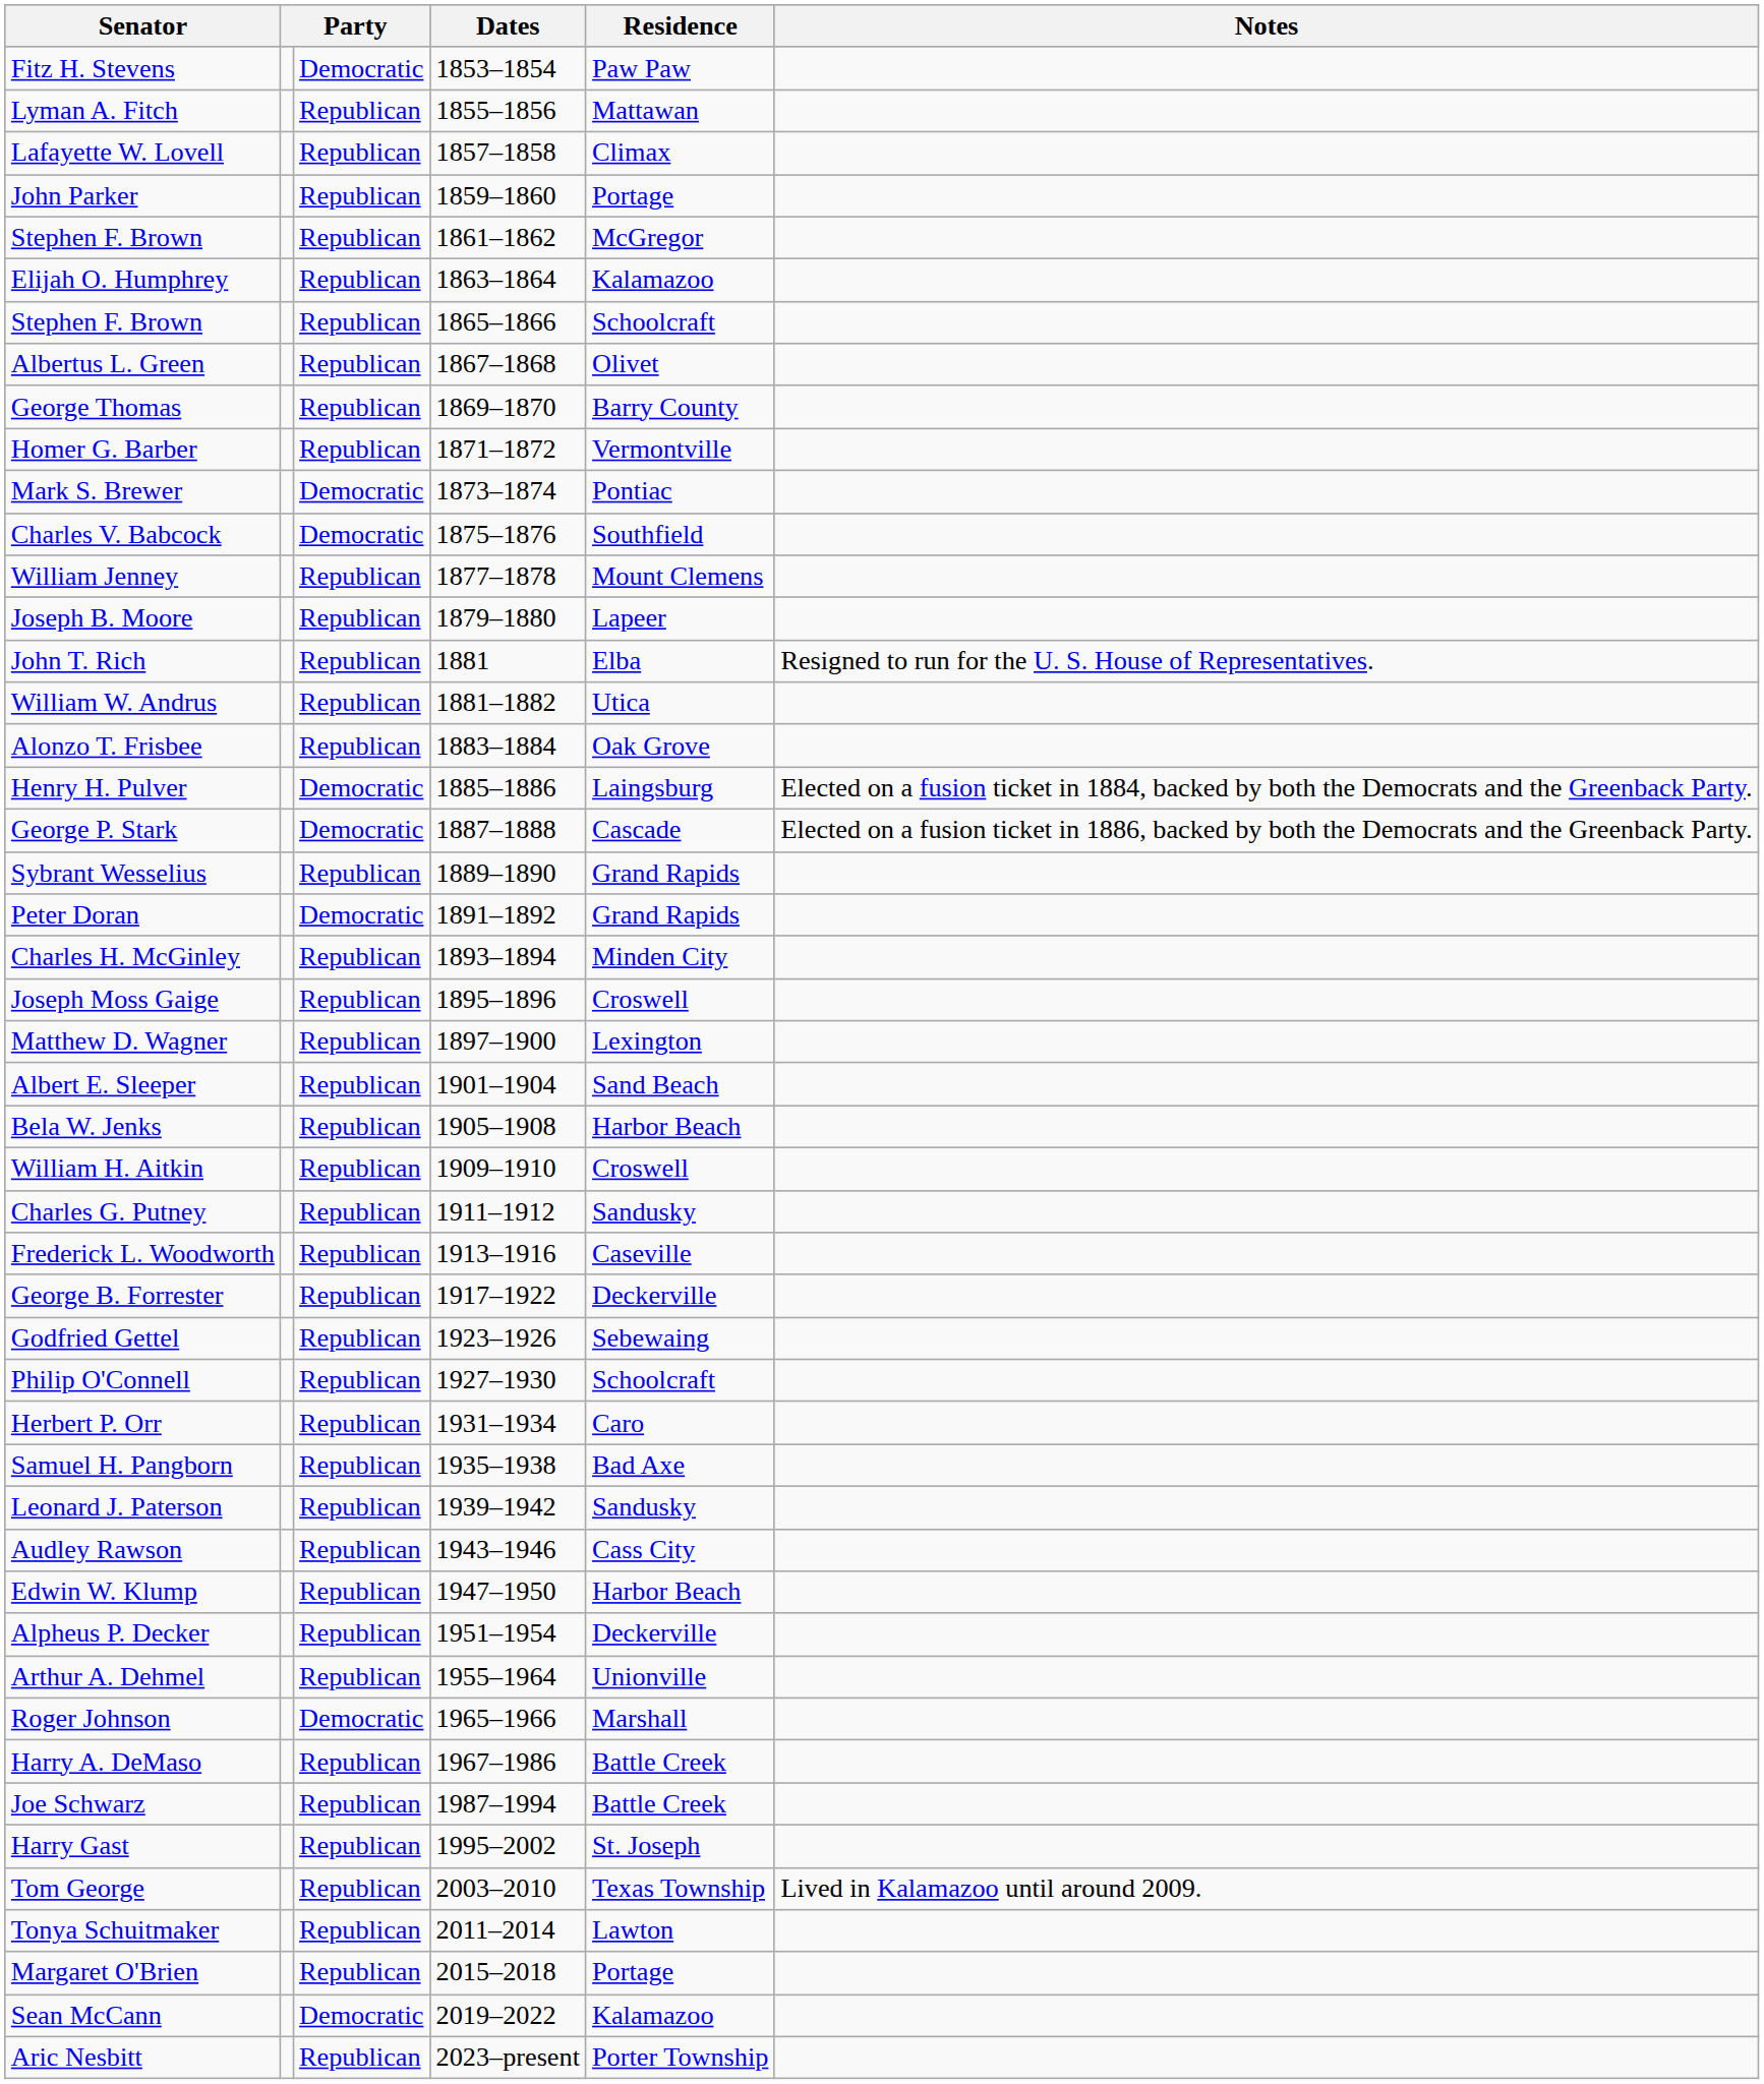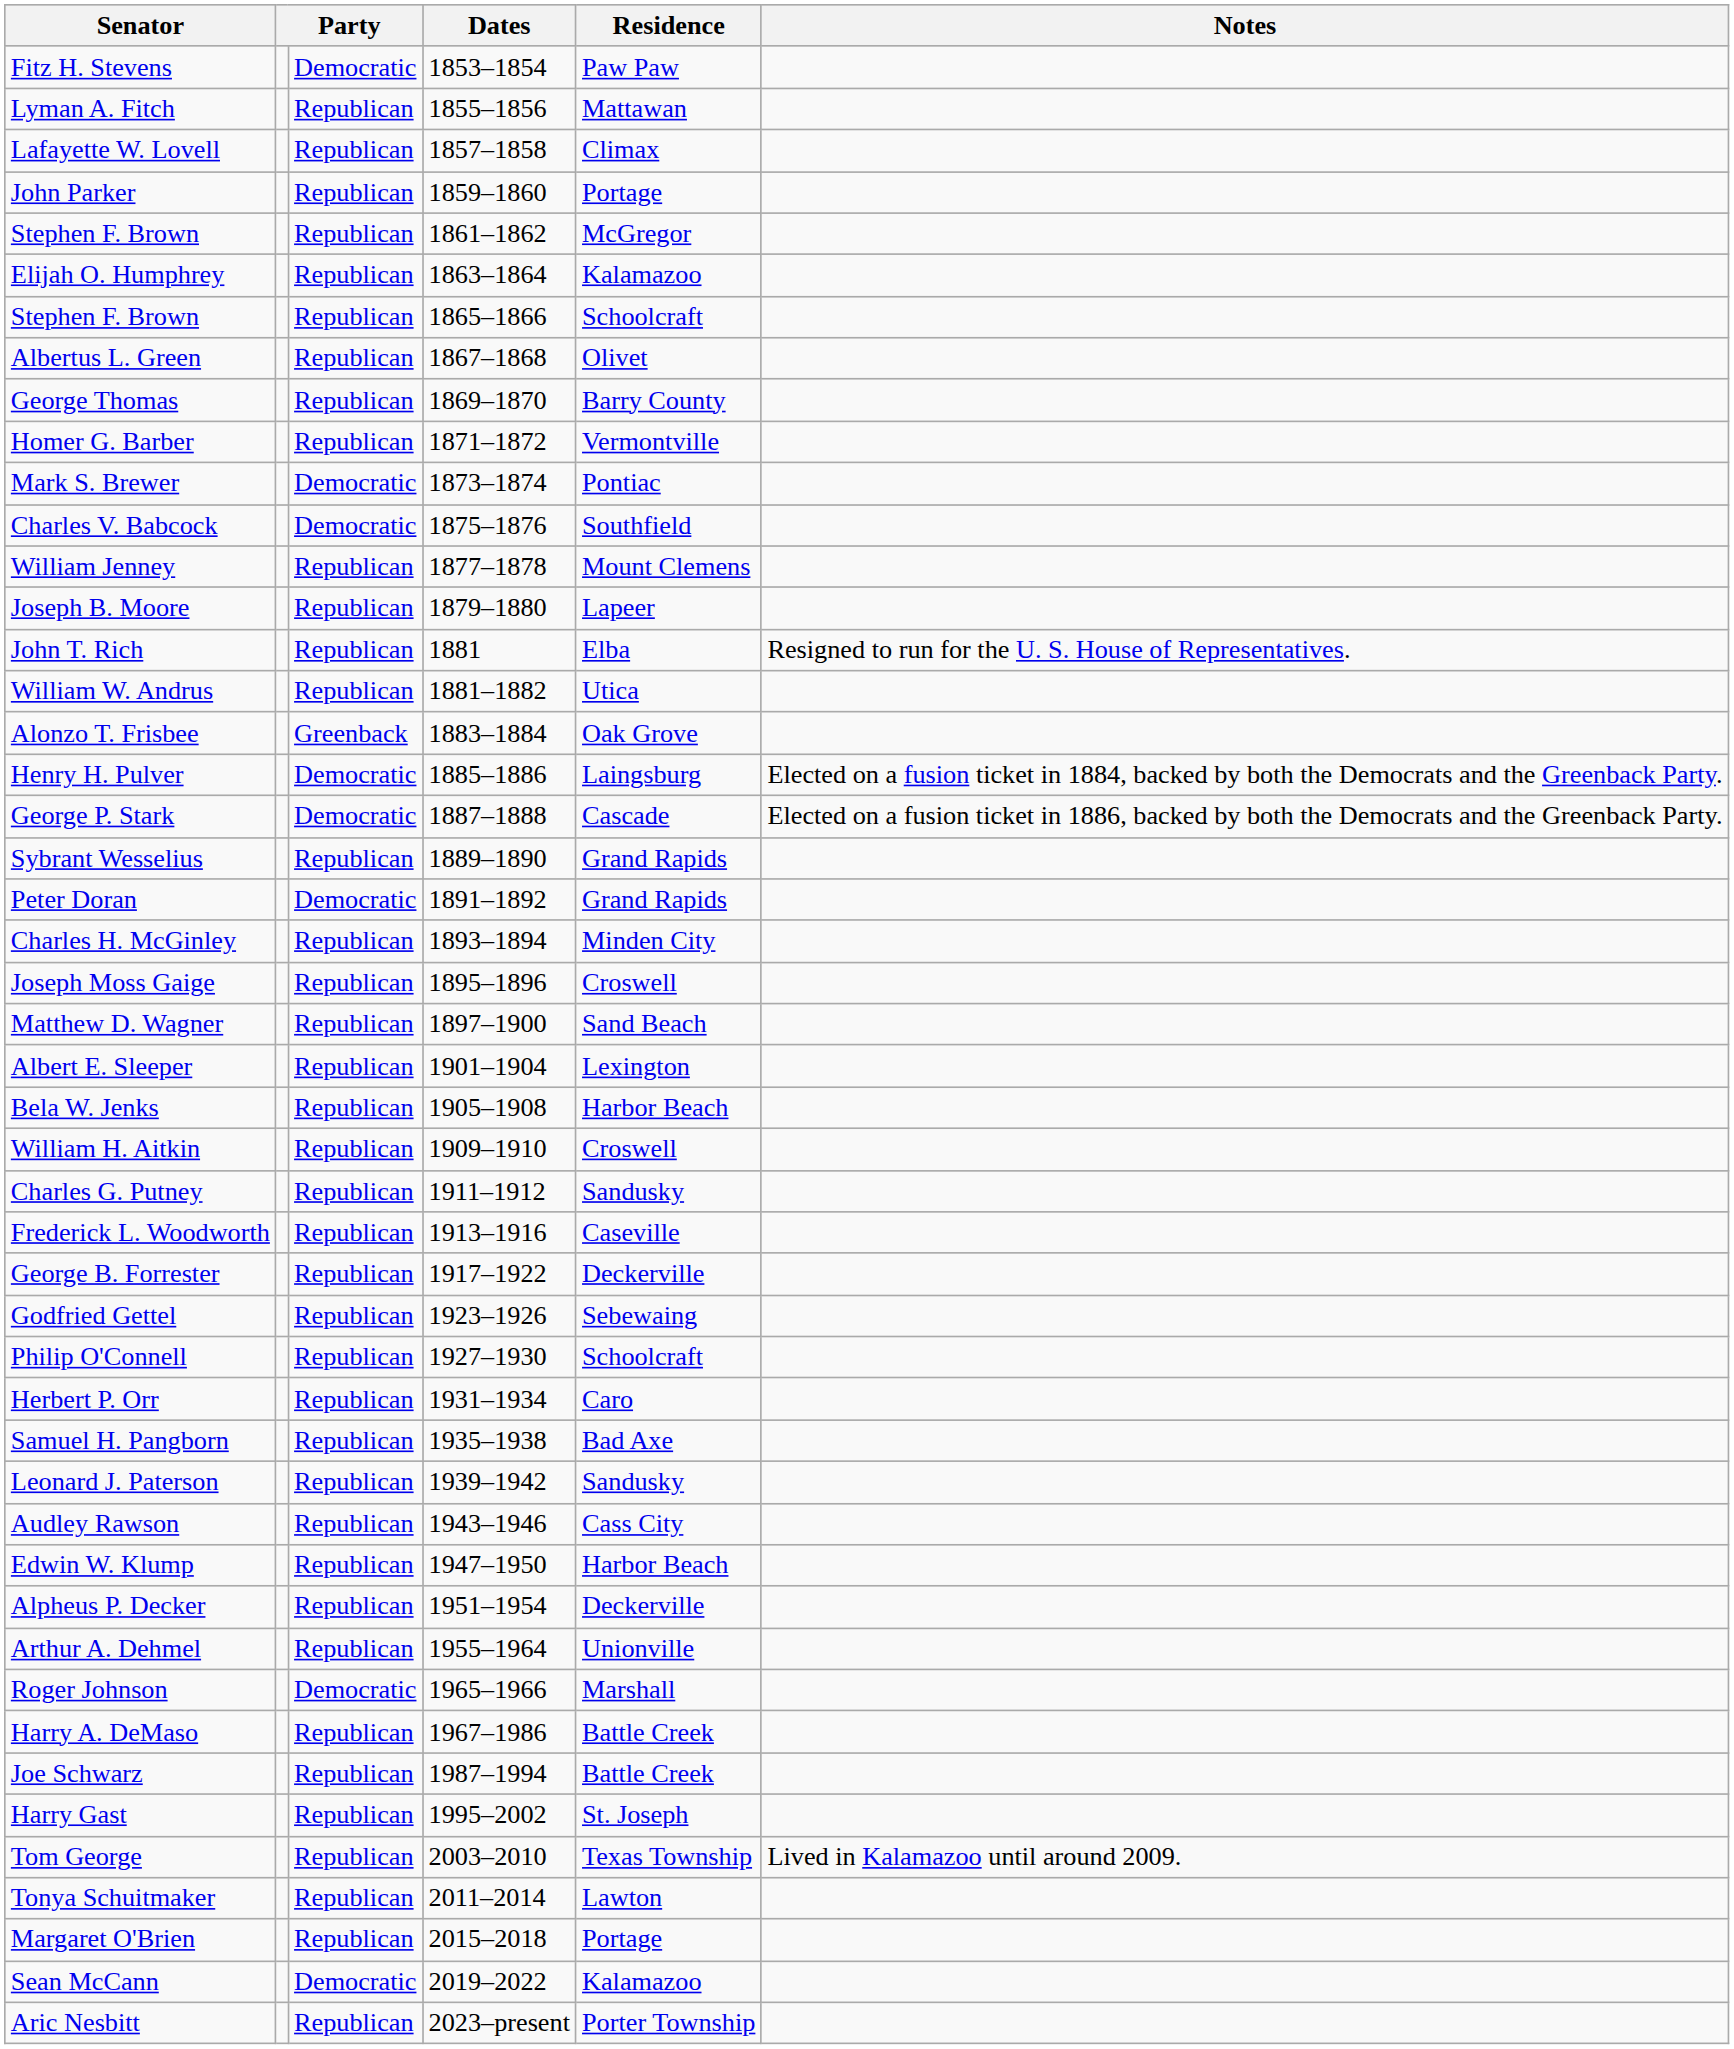 <table class=wikitable>
 <tr valign=bottom>
 <th>Senator</th>
 <th colspan="2">Party</th>
 <th>Dates</th>
 <th>Residence</th>
 <th>Notes</th>
 </tr>
 <tr>
 <td><a href='#'>Fitz H. Stevens</a></td>
 <td bgcolor=></td>
 <td><a href='#'>Democratic</a></td>
 <td>1853–1854</td>
 <td><a href='#'>Paw Paw</a></td>
 <td></td>
 </tr>
 <tr>
 <td><a href='#'>Lyman A. Fitch</a></td>
 <td bgcolor=></td>
 <td><a href='#'>Republican</a></td>
 <td>1855–1856</td>
 <td><a href='#'>Mattawan</a></td>
 <td></td>
 </tr>
 <tr>
 <td><a href='#'>Lafayette W. Lovell</a></td>
 <td bgcolor=></td>
 <td><a href='#'>Republican</a></td>
 <td>1857–1858</td>
 <td><a href='#'>Climax</a></td>
 <td></td>
 </tr>
 <tr>
 <td><a href='#'>John Parker</a></td>
 <td bgcolor=></td>
 <td><a href='#'>Republican</a></td>
 <td>1859–1860</td>
 <td><a href='#'>Portage</a></td>
 <td></td>
 </tr>
 <tr>
 <td><a href='#'>Stephen F. Brown</a></td>
 <td bgcolor=></td>
 <td><a href='#'>Republican</a></td>
 <td>1861–1862</td>
 <td><a href='#'>McGregor</a></td>
 <td></td>
 </tr>
 <tr>
 <td><a href='#'>Elijah O. Humphrey</a></td>
 <td bgcolor=></td>
 <td><a href='#'>Republican</a></td>
 <td>1863–1864</td>
 <td><a href='#'>Kalamazoo</a></td>
 <td></td>
 </tr>
 <tr>
 <td><a href='#'>Stephen F. Brown</a></td>
 <td bgcolor=></td>
 <td><a href='#'>Republican</a></td>
 <td>1865–1866</td>
 <td><a href='#'>Schoolcraft</a></td>
 <td></td>
 </tr>
 <tr>
 <td><a href='#'>Albertus L. Green</a></td>
 <td bgcolor=></td>
 <td><a href='#'>Republican</a></td>
 <td>1867–1868</td>
 <td><a href='#'>Olivet</a></td>
 <td></td>
 </tr>
 <tr>
 <td><a href='#'>George Thomas</a></td>
 <td bgcolor=></td>
 <td><a href='#'>Republican</a></td>
 <td>1869–1870</td>
 <td><a href='#'>Barry County</a></td>
 <td></td>
 </tr>
 <tr>
 <td><a href='#'>Homer G. Barber</a></td>
 <td bgcolor=></td>
 <td><a href='#'>Republican</a></td>
 <td>1871–1872</td>
 <td><a href='#'>Vermontville</a></td>
 <td></td>
 </tr>
 <tr>
 <td><a href='#'>Mark S. Brewer</a></td>
 <td bgcolor=></td>
 <td><a href='#'>Democratic</a></td>
 <td>1873–1874</td>
 <td><a href='#'>Pontiac</a></td>
 <td></td>
 </tr>
 <tr>
 <td><a href='#'>Charles V. Babcock</a></td>
 <td bgcolor=></td>
 <td><a href='#'>Democratic</a></td>
 <td>1875–1876</td>
 <td><a href='#'>Southfield</a></td>
 <td></td>
 </tr>
 <tr>
 <td><a href='#'>William Jenney</a></td>
 <td bgcolor=></td>
 <td><a href='#'>Republican</a></td>
 <td>1877–1878</td>
 <td><a href='#'>Mount Clemens</a></td>
 <td></td>
 </tr>
 <tr>
 <td><a href='#'>Joseph B. Moore</a></td>
 <td bgcolor=></td>
 <td><a href='#'>Republican</a></td>
 <td>1879–1880</td>
 <td><a href='#'>Lapeer</a></td>
 <td></td>
 </tr>
 <tr>
 <td><a href='#'>John T. Rich</a></td>
 <td bgcolor=></td>
 <td><a href='#'>Republican</a></td>
 <td>1881</td>
 <td><a href='#'>Elba</a></td>
 <td>Resigned to run for the <a href='#'>U. S. House of Representatives</a>.</td>
 </tr>
 <tr>
 <td><a href='#'>William W. Andrus</a></td>
 <td bgcolor=></td>
 <td><a href='#'>Republican</a></td>
 <td>1881–1882</td>
 <td><a href='#'>Utica</a></td>
 <td></td>
 </tr>
 <tr>
 <td><a href='#'>Alonzo T. Frisbee</a></td>
 <td bgcolor=></td>
-<td><a href='#'>Republican</a></td>
+<td><a href='#'>Greenback</a></td>
 <td>1883–1884</td>
 <td><a href='#'>Oak Grove</a></td>
 <td></td>
 </tr>
 <tr>
 <td><a href='#'>Henry H. Pulver</a></td>
 <td bgcolor=></td>
 <td><a href='#'>Democratic</a></td>
 <td>1885–1886</td>
 <td><a href='#'>Laingsburg</a></td>
 <td>Elected on a <a href='#'>fusion</a> ticket in 1884, backed by both the Democrats and the <a href='#'>Greenback Party</a>.</td>
 </tr>
 <tr>
 <td><a href='#'>George P. Stark</a></td>
 <td bgcolor=></td>
 <td><a href='#'>Democratic</a></td>
 <td>1887–1888</td>
 <td><a href='#'>Cascade</a></td>
 <td>Elected on a fusion ticket in 1886, backed by both the Democrats and the Greenback Party.</td>
 </tr>
 <tr>
 <td><a href='#'>Sybrant Wesselius</a></td>
 <td bgcolor=></td>
 <td><a href='#'>Republican</a></td>
 <td>1889–1890</td>
 <td><a href='#'>Grand Rapids</a></td>
 <td></td>
 </tr>
 <tr>
 <td><a href='#'>Peter Doran</a></td>
 <td bgcolor=></td>
 <td><a href='#'>Democratic</a></td>
 <td>1891–1892</td>
 <td><a href='#'>Grand Rapids</a></td>
 <td></td>
 </tr>
 <tr>
 <td><a href='#'>Charles H. McGinley</a></td>
 <td bgcolor=></td>
 <td><a href='#'>Republican</a></td>
 <td>1893–1894</td>
 <td><a href='#'>Minden City</a></td>
 <td></td>
 </tr>
 <tr>
 <td><a href='#'>Joseph Moss Gaige</a></td>
 <td bgcolor=></td>
 <td><a href='#'>Republican</a></td>
 <td>1895–1896</td>
 <td><a href='#'>Croswell</a></td>
 <td></td>
 </tr>
 <tr>
 <td><a href='#'>Matthew D. Wagner</a></td>
 <td bgcolor=></td>
 <td><a href='#'>Republican</a></td>
 <td>1897–1900</td>
-<td><a href='#'>Lexington</a></td>
+<td><a href='#'>Sand Beach</a></td>
 <td></td>
 </tr>
 <tr>
 <td><a href='#'>Albert E. Sleeper</a></td>
 <td bgcolor=></td>
 <td><a href='#'>Republican</a></td>
 <td>1901–1904</td>
-<td><a href='#'>Sand Beach</a></td>
+<td><a href='#'>Lexington</a></td>
 <td></td>
 </tr>
 <tr>
 <td><a href='#'>Bela W. Jenks</a></td>
 <td bgcolor=></td>
 <td><a href='#'>Republican</a></td>
 <td>1905–1908</td>
 <td><a href='#'>Harbor Beach</a></td>
 <td></td>
 </tr>
 <tr>
 <td><a href='#'>William H. Aitkin</a></td>
 <td bgcolor=></td>
 <td><a href='#'>Republican</a></td>
 <td>1909–1910</td>
 <td><a href='#'>Croswell</a></td>
 <td></td>
 </tr>
 <tr>
 <td><a href='#'>Charles G. Putney</a></td>
 <td bgcolor=></td>
 <td><a href='#'>Republican</a></td>
 <td>1911–1912</td>
 <td><a href='#'>Sandusky</a></td>
 <td></td>
 </tr>
 <tr>
 <td><a href='#'>Frederick L. Woodworth</a></td>
 <td bgcolor=></td>
 <td><a href='#'>Republican</a></td>
 <td>1913–1916</td>
 <td><a href='#'>Caseville</a></td>
 <td></td>
 </tr>
 <tr>
 <td><a href='#'>George B. Forrester</a></td>
 <td bgcolor=></td>
 <td><a href='#'>Republican</a></td>
 <td>1917–1922</td>
 <td><a href='#'>Deckerville</a></td>
 <td></td>
 </tr>
 <tr>
 <td><a href='#'>Godfried Gettel</a></td>
 <td bgcolor=></td>
 <td><a href='#'>Republican</a></td>
 <td>1923–1926</td>
 <td><a href='#'>Sebewaing</a></td>
 <td></td>
 </tr>
 <tr>
 <td><a href='#'>Philip O'Connell</a></td>
 <td bgcolor=></td>
 <td><a href='#'>Republican</a></td>
 <td>1927–1930</td>
 <td><a href='#'>Schoolcraft</a></td>
 <td></td>
 </tr>
 <tr>
 <td><a href='#'>Herbert P. Orr</a></td>
 <td bgcolor=></td>
 <td><a href='#'>Republican</a></td>
 <td>1931–1934</td>
 <td><a href='#'>Caro</a></td>
 <td></td>
 </tr>
 <tr>
 <td><a href='#'>Samuel H. Pangborn</a></td>
 <td bgcolor=></td>
 <td><a href='#'>Republican</a></td>
 <td>1935–1938</td>
 <td><a href='#'>Bad Axe</a></td>
 <td></td>
 </tr>
 <tr>
 <td><a href='#'>Leonard J. Paterson</a></td>
 <td bgcolor=></td>
 <td><a href='#'>Republican</a></td>
 <td>1939–1942</td>
 <td><a href='#'>Sandusky</a></td>
 <td></td>
 </tr>
 <tr>
 <td><a href='#'>Audley Rawson</a></td>
 <td bgcolor=></td>
 <td><a href='#'>Republican</a></td>
 <td>1943–1946</td>
 <td><a href='#'>Cass City</a></td>
 <td></td>
 </tr>
 <tr>
 <td><a href='#'>Edwin W. Klump</a></td>
 <td bgcolor=></td>
 <td><a href='#'>Republican</a></td>
 <td>1947–1950</td>
 <td><a href='#'>Harbor Beach</a></td>
 <td></td>
 </tr>
 <tr>
 <td><a href='#'>Alpheus P. Decker</a></td>
 <td bgcolor=></td>
 <td><a href='#'>Republican</a></td>
 <td>1951–1954</td>
 <td><a href='#'>Deckerville</a></td>
 <td></td>
 </tr>
 <tr>
 <td><a href='#'>Arthur A. Dehmel</a></td>
 <td bgcolor=></td>
 <td><a href='#'>Republican</a></td>
 <td>1955–1964</td>
 <td><a href='#'>Unionville</a></td>
 <td></td>
 </tr>
 <tr>
 <td><a href='#'>Roger Johnson</a></td>
 <td bgcolor=></td>
 <td><a href='#'>Democratic</a></td>
 <td>1965–1966</td>
 <td><a href='#'>Marshall</a></td>
 <td></td>
 </tr>
 <tr>
 <td><a href='#'>Harry A. DeMaso</a></td>
 <td bgcolor=></td>
 <td><a href='#'>Republican</a></td>
 <td>1967–1986</td>
 <td><a href='#'>Battle Creek</a></td>
 <td></td>
 </tr>
 <tr>
 <td><a href='#'>Joe Schwarz</a></td>
 <td bgcolor=></td>
 <td><a href='#'>Republican</a></td>
 <td>1987–1994</td>
 <td><a href='#'>Battle Creek</a></td>
 <td></td>
 </tr>
 <tr>
 <td><a href='#'>Harry Gast</a></td>
 <td bgcolor=></td>
 <td><a href='#'>Republican</a></td>
 <td>1995–2002</td>
 <td><a href='#'>St. Joseph</a></td>
 <td></td>
 </tr>
 <tr>
 <td><a href='#'>Tom George</a></td>
 <td bgcolor=></td>
 <td><a href='#'>Republican</a></td>
 <td>2003–2010</td>
 <td><a href='#'>Texas Township</a></td>
 <td>Lived in <a href='#'>Kalamazoo</a> until around 2009.</td>
 </tr>
 <tr>
 <td><a href='#'>Tonya Schuitmaker</a></td>
 <td bgcolor=></td>
 <td><a href='#'>Republican</a></td>
 <td>2011–2014</td>
 <td><a href='#'>Lawton</a></td>
 <td></td>
 </tr>
 <tr>
 <td><a href='#'>Margaret O'Brien</a></td>
 <td bgcolor=></td>
 <td><a href='#'>Republican</a></td>
 <td>2015–2018</td>
 <td><a href='#'>Portage</a></td>
 <td></td>
 </tr>
 <tr>
 <td><a href='#'>Sean McCann</a></td>
 <td bgcolor=></td>
 <td><a href='#'>Democratic</a></td>
 <td>2019–2022</td>
 <td><a href='#'>Kalamazoo</a></td>
 <td></td>
 </tr>
 <tr>
 <td><a href='#'>Aric Nesbitt</a></td>
 <td bgcolor=></td>
 <td><a href='#'>Republican</a></td>
 <td>2023–present</td>
 <td><a href='#'>Porter Township</a></td>
 <td></td>
 </tr>
 </table>
